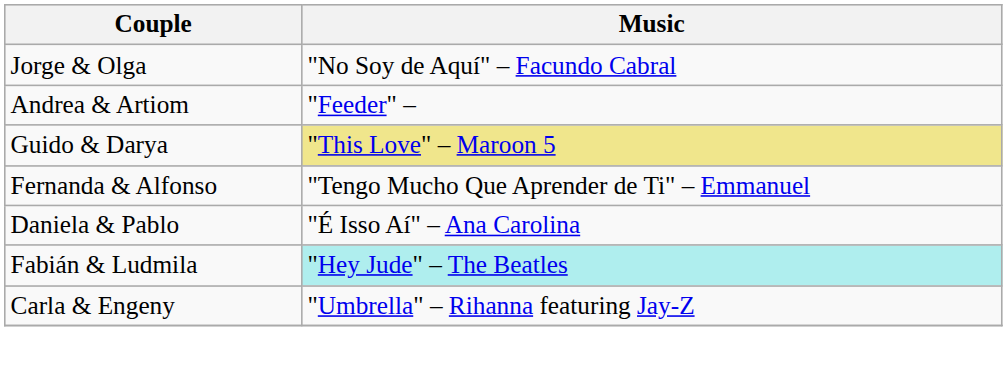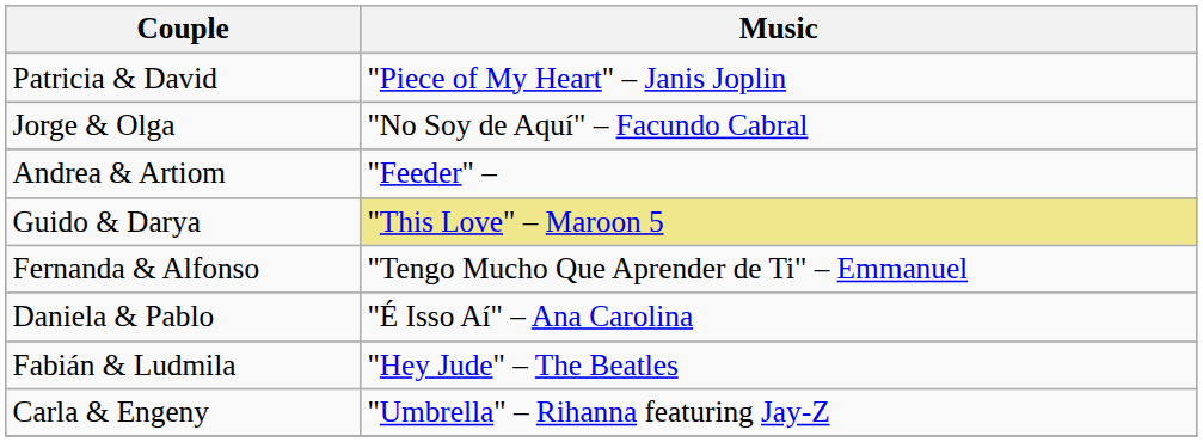 <table class="wikitable" width="50%">
 <tr>
 <th>Couple</th>
 <th>Music</th>
+</tr>
+<tr>
+<td>Patricia & David</td>
+<td>"<a href='#'>Piece of My Heart</a>" – <a href='#'>Janis Joplin</a></td>
 </tr>
 <tr>
 <td>Jorge & Olga</td>
 <td>"No Soy de Aquí" – <a href='#'>Facundo Cabral</a></td>
 </tr>
 <tr>
 <td>Andrea & Artiom</td>
 <td>"<a href='#'>Feeder</a>" –</td>
 </tr>
 <tr>
 <td>Guido & Darya</td>
 <td style="background: khaki;">"<a href='#'>This Love</a>" – <a href='#'>Maroon 5</a></td>
 </tr>
 <tr>
 <td>Fernanda & Alfonso</td>
 <td>"Tengo Mucho Que Aprender de Ti" – <a href='#'>Emmanuel</a></td>
 </tr>
 <tr>
 <td>Daniela & Pablo</td>
 <td>"É Isso Aí" – <a href='#'>Ana Carolina</a></td>
 </tr>
 <tr>
 <td>Fabián & Ludmila</td>
-<td style="background: paleturquoise;">"<a href='#'>Hey Jude</a>" – <a href='#'>The Beatles</a></td>
+<td>"<a href='#'>Hey Jude</a>" – <a href='#'>The Beatles</a></td>
 </tr>
 <tr>
 <td>Carla & Engeny</td>
 <td>"<a href='#'>Umbrella</a>" – <a href='#'>Rihanna</a> featuring <a href='#'>Jay-Z</a></td>
 </tr>
 <tr>
 </tr>
 </table>
